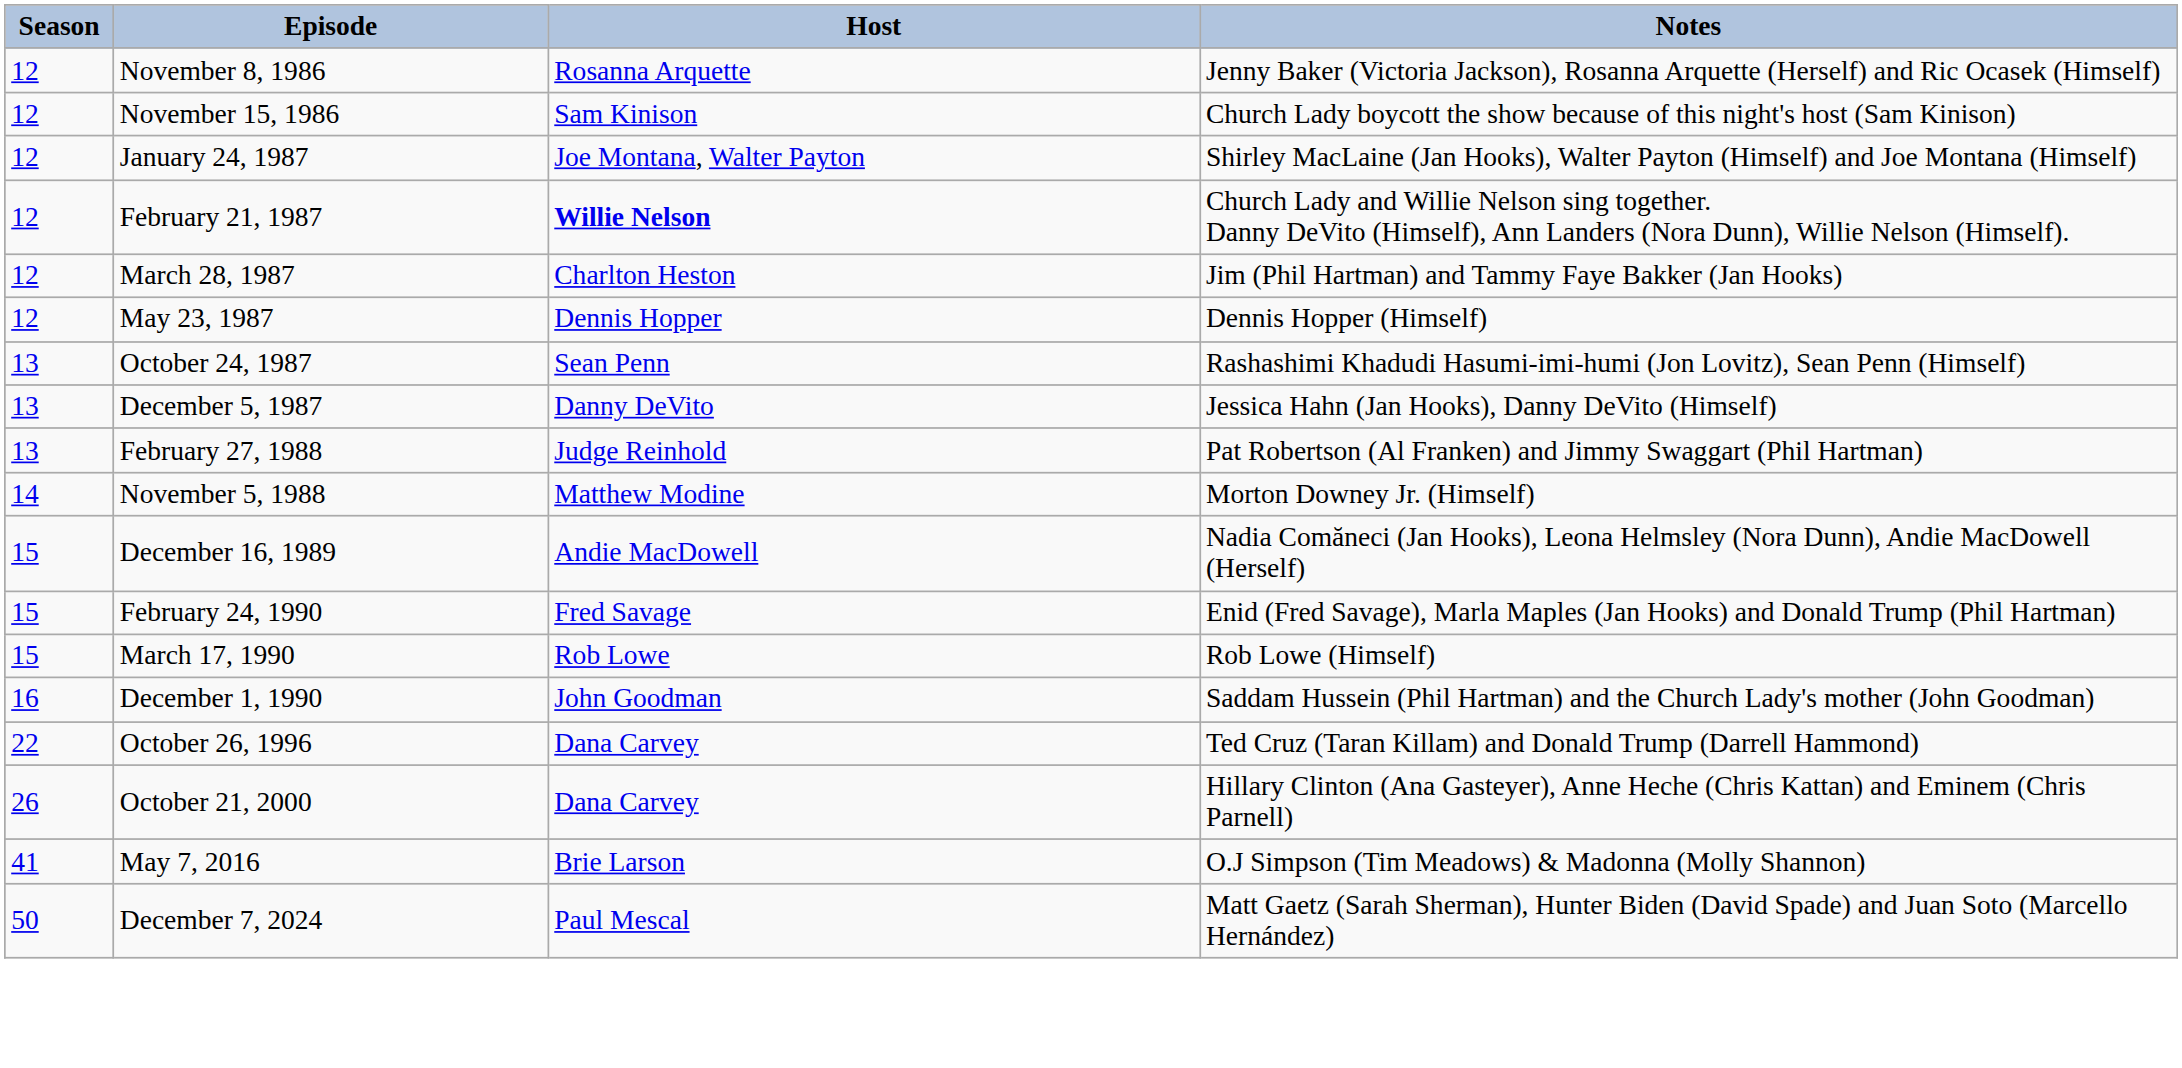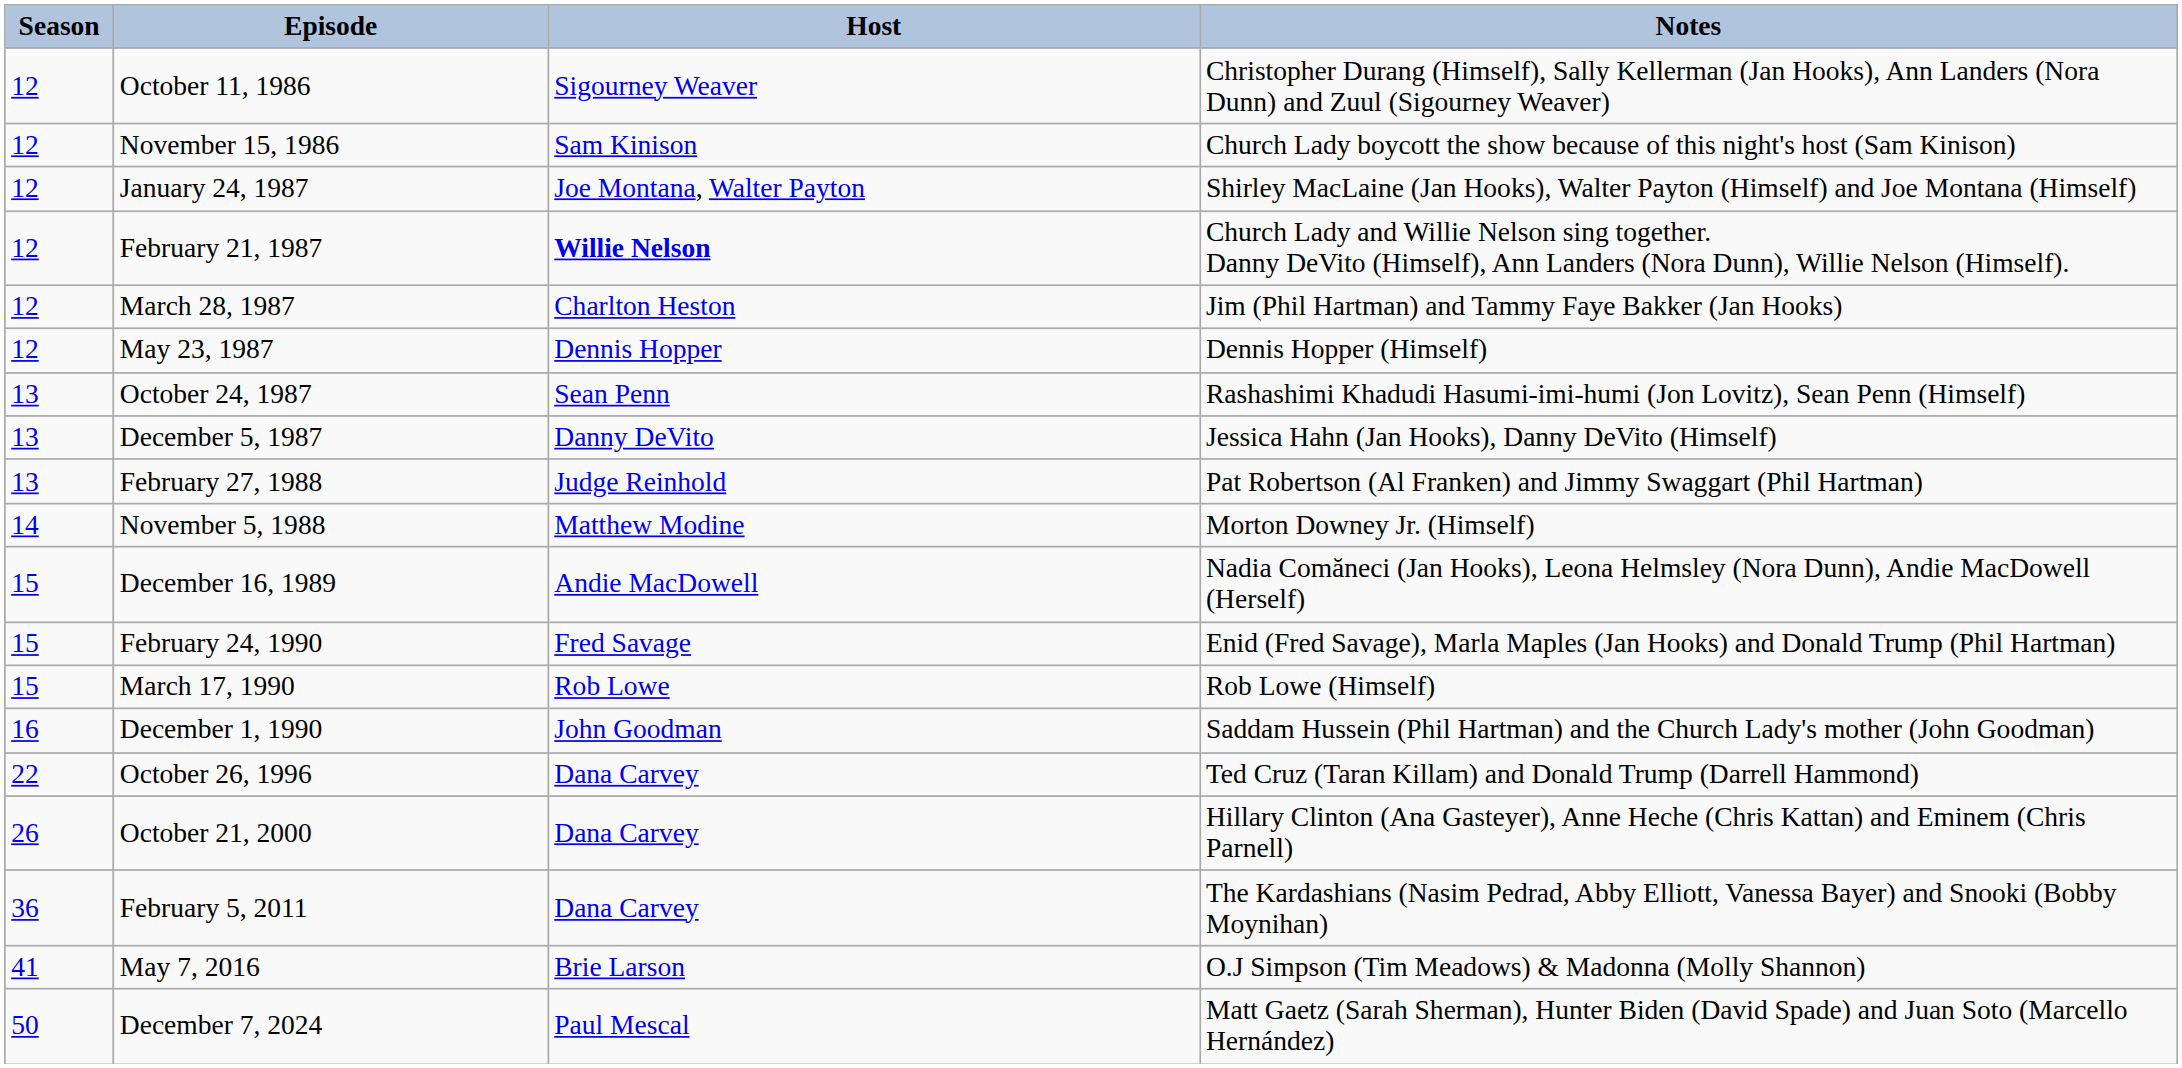 <table class="wikitable" style="width:100%;">
 <tr>
 <th style="background:#B0C4DE;" width="5%">Season</th>
 <th style="background:#B0C4DE;" width="20%">Episode</th>
 <th style="background:#B0C4DE;" width="30%">Host</th>
 <th style="background:#B0C4DE;" width="45%">Notes</th>
 </tr>
 <tr>
 <td><a href='#'>12</a></td>
-<td>November 8, 1986</td>
-<td><a href='#'>Rosanna Arquette</a></td>
-<td>Jenny Baker (Victoria Jackson), Rosanna Arquette (Herself) and Ric Ocasek (Himself)</td>
+<td>October 11, 1986</td>
+<td><a href='#'>Sigourney Weaver</a></td>
+<td>Christopher Durang (Himself), Sally Kellerman (Jan Hooks), Ann Landers (Nora Dunn) and Zuul (Sigourney Weaver)</td>
 </tr>
 <tr>
 <td><a href='#'>12</a></td>
 <td>November 15, 1986</td>
 <td><a href='#'>Sam Kinison</a></td>
 <td>Church Lady boycott the show because of this night's host (Sam Kinison)</td>
 </tr>
 <tr>
 <td><a href='#'>12</a></td>
 <td>January 24, 1987</td>
 <td><a href='#'>Joe Montana</a>, <a href='#'>Walter Payton</a></td>
 <td>Shirley MacLaine (Jan Hooks), Walter Payton (Himself) and Joe Montana (Himself)</td>
 </tr>
 <tr>
 <td><a href='#'>12</a></td>
 <td>February 21, 1987</td>
 <td><strong><a href='#'>Willie Nelson</a></strong></td>
 <td>Church Lady and Willie Nelson sing together.<br>Danny DeVito (Himself), Ann Landers (Nora Dunn), Willie Nelson (Himself).</td>
 </tr>
 <tr>
 <td><a href='#'>12</a></td>
 <td>March 28, 1987</td>
 <td><a href='#'>Charlton Heston</a></td>
 <td>Jim (Phil Hartman) and Tammy Faye Bakker (Jan Hooks)</td>
 </tr>
 <tr>
 <td><a href='#'>12</a></td>
 <td>May 23, 1987</td>
 <td><a href='#'>Dennis Hopper</a></td>
 <td>Dennis Hopper (Himself)</td>
 </tr>
 <tr>
 <td><a href='#'>13</a></td>
 <td>October 24, 1987</td>
 <td><a href='#'>Sean Penn</a></td>
 <td>Rashashimi Khadudi Hasumi-imi-humi (Jon Lovitz), Sean Penn (Himself)</td>
 </tr>
 <tr>
 <td><a href='#'>13</a></td>
 <td>December 5, 1987</td>
 <td><a href='#'>Danny DeVito</a></td>
 <td>Jessica Hahn (Jan Hooks), Danny DeVito (Himself)</td>
 </tr>
 <tr>
 <td><a href='#'>13</a></td>
 <td>February 27, 1988</td>
 <td><a href='#'>Judge Reinhold</a></td>
 <td>Pat Robertson (Al Franken) and Jimmy Swaggart (Phil Hartman)</td>
 </tr>
 <tr>
 <td><a href='#'>14</a></td>
 <td>November 5, 1988</td>
 <td><a href='#'>Matthew Modine</a></td>
 <td>Morton Downey Jr. (Himself)</td>
 </tr>
 <tr>
 <td><a href='#'>15</a></td>
 <td>December 16, 1989</td>
 <td><a href='#'>Andie MacDowell</a></td>
 <td>Nadia Comăneci (Jan Hooks), Leona Helmsley (Nora Dunn), Andie MacDowell (Herself)</td>
 </tr>
 <tr>
 <td><a href='#'>15</a></td>
 <td>February 24, 1990</td>
 <td><a href='#'>Fred Savage</a></td>
 <td>Enid (Fred Savage), Marla Maples (Jan Hooks) and Donald Trump (Phil Hartman)</td>
 </tr>
 <tr>
 <td><a href='#'>15</a></td>
 <td>March 17, 1990</td>
 <td><a href='#'>Rob Lowe</a></td>
 <td>Rob Lowe (Himself)</td>
 </tr>
 <tr>
 <td><a href='#'>16</a></td>
 <td>December 1, 1990</td>
 <td><a href='#'>John Goodman</a></td>
 <td>Saddam Hussein (Phil Hartman) and the Church Lady's mother (John Goodman)</td>
 </tr>
 <tr>
 <td><a href='#'>22</a></td>
 <td>October 26, 1996</td>
 <td><a href='#'>Dana Carvey</a></td>
 <td>Ted Cruz (Taran Killam) and Donald Trump (Darrell Hammond)</td>
 </tr>
 <tr>
 <td><a href='#'>26</a></td>
 <td>October 21, 2000</td>
 <td><a href='#'>Dana Carvey</a></td>
 <td>Hillary Clinton (Ana Gasteyer),  Anne Heche (Chris Kattan) and Eminem (Chris Parnell)</td>
 </tr>
 <tr>
+<td><a href='#'>36</a></td>
+<td>February 5, 2011</td>
+<td><a href='#'>Dana Carvey</a></td>
+<td>The Kardashians (Nasim Pedrad, Abby Elliott, Vanessa Bayer) and Snooki (Bobby Moynihan)</td>
+</tr>
+<tr>
 <td><a href='#'>41</a></td>
 <td>May 7, 2016</td>
 <td><a href='#'>Brie Larson</a></td>
 <td>O.J Simpson (Tim Meadows) & Madonna (Molly Shannon)</td>
 </tr>
 <tr>
 <td><a href='#'>50</a></td>
 <td>December 7, 2024</td>
 <td><a href='#'>Paul Mescal</a></td>
 <td>Matt Gaetz (Sarah Sherman), Hunter Biden (David Spade) and Juan Soto (Marcello Hernández)</td>
 </tr>
 </table>
